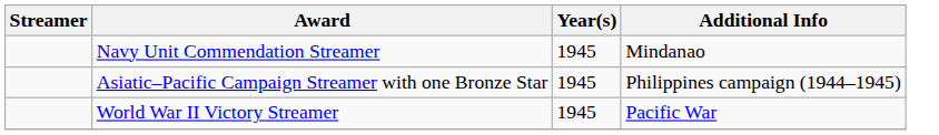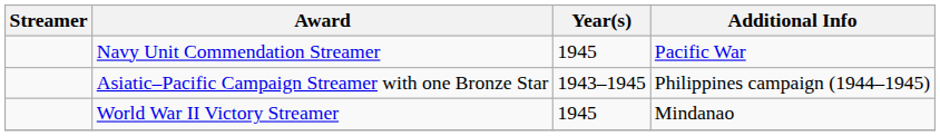 <table class=wikitable>
 <tr>
 <th>Streamer</th>
 <th>Award</th>
 <th>Year(s)</th>
 <th>Additional Info</th>
 </tr>
 <tr>
 <td></td>
 <td><a href='#'>Navy Unit Commendation Streamer</a></td>
 <td>1945</td>
-<td>Mindanao</td>
+<td><a href='#'>Pacific War</a></td>
 </tr>
 <tr>
 <td></td>
 <td><a href='#'>Asiatic–Pacific Campaign Streamer</a> with one Bronze Star</td>
-<td>1945</td>
+<td>1943–1945</td>
 <td>Philippines campaign (1944–1945)</td>
 </tr>
 <tr>
 <td></td>
 <td><a href='#'>World War II Victory Streamer</a></td>
 <td>1945</td>
-<td><a href='#'>Pacific War</a></td>
+<td>Mindanao</td>
 </tr>
 <tr>
 </tr>
 </table>
